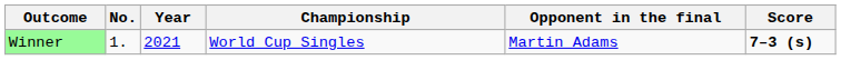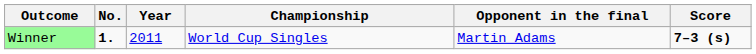 <table class="sortable wikitable">
 <tr>
 <th width="80">Outcome</th>
 <th width="20">No.</th>
 <th width="50">Year</th>
 <th style="width:250px;">Championship</th>
 <th style="width:200px;">Opponent in the final</th>
 <th width="70">Score</th>
 </tr>
 <tr>
 <td style="background:#98FB98">Winner</td>
-<td>1.</td>
-<td><a href='#'>2021</a></td>
+<td><strong>1.</strong></td>
+<td><a href='#'>2011</a></td>
 <td><a href='#'>World Cup Singles</a></td>
 <td> <a href='#'>Martin Adams</a></td>
 <td><strong>7–3 (s)</strong></td>
 </tr>
 </table>
